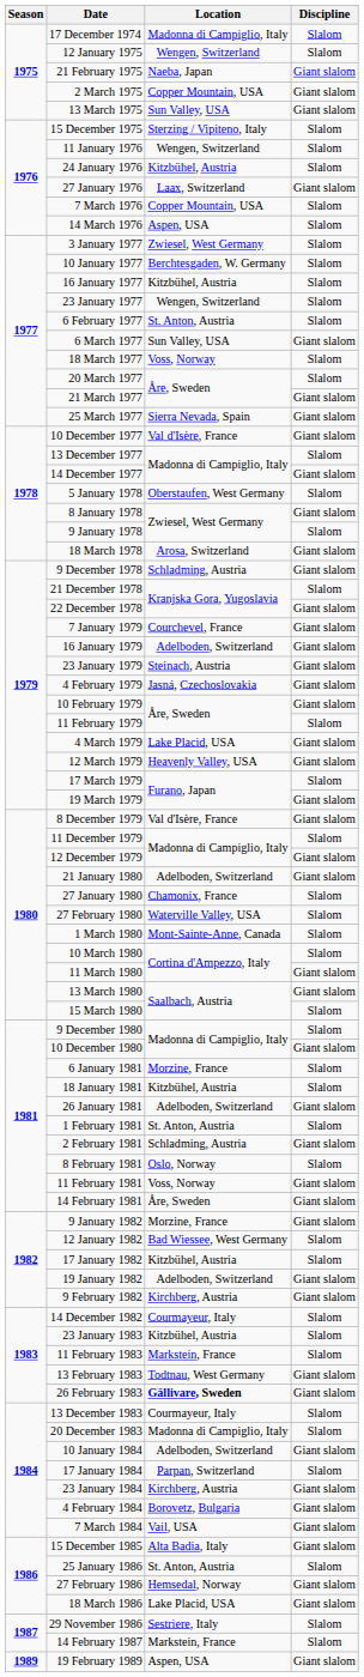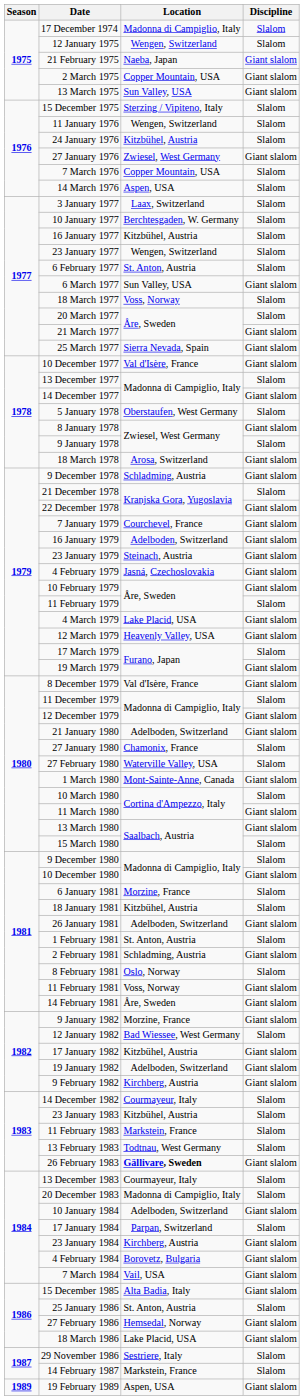 <table class="wikitable">
 <tr>
 <th>Season</th>
 <th>Date</th>
 <th>Location</th>
 <th>Discipline</th>
 </tr>
 <tr>
 <td rowspan=5 align=center><strong><a href='#'>1975</a></strong></td>
 <td>17 December 1974</td>
 <td> <a href='#'>Madonna di Campiglio</a>, Italy</td>
 <td align=center><a href='#'>Slalom</a></td>
 </tr>
 <tr>
 <td align=right>12 January 1975</td>
 <td>   <a href='#'>Wengen</a>, <a href='#'>Switzerland</a></td>
 <td align=center>Slalom</td>
 </tr>
 <tr>
 <td align=right>21 February 1975</td>
 <td> <a href='#'>Naeba</a>, Japan</td>
 <td align=center><a href='#'>Giant slalom</a></td>
 </tr>
 <tr>
 <td align=right>2 March 1975</td>
 <td> <a href='#'>Copper Mountain</a>, USA</td>
 <td align=center>Giant slalom</td>
 </tr>
 <tr>
 <td align=right>13 March 1975</td>
 <td> <a href='#'>Sun Valley</a>, <a href='#'>USA</a></td>
 <td align=center>Giant slalom</td>
 </tr>
 <tr>
 <td rowspan=6 align=center><strong><a href='#'>1976</a></strong></td>
 <td align=right>15 December 1975</td>
 <td> <a href='#'>Sterzing / Vipiteno</a>, Italy</td>
 <td align=center>Slalom</td>
 </tr>
 <tr>
 <td align=right>11 January 1976</td>
 <td>   Wengen, Switzerland</td>
 <td align=center>Slalom</td>
 </tr>
 <tr>
 <td align=right>24 January 1976</td>
 <td> <a href='#'>Kitzbühel</a>, <a href='#'>Austria</a></td>
 <td align=center>Slalom</td>
 </tr>
 <tr>
 <td align=right>27 January 1976</td>
-<td>   <a href='#'>Laax</a>, Switzerland</td>
+<td> <a href='#'>Zwiesel</a>, <a href='#'>West Germany</a></td>
 <td align=center>Giant slalom</td>
 </tr>
 <tr>
 <td align=right>7 March 1976</td>
 <td> <a href='#'>Copper Mountain</a>, USA</td>
 <td align=center>Slalom</td>
 </tr>
 <tr>
 <td align=right>14 March 1976</td>
 <td> <a href='#'>Aspen</a>, USA</td>
 <td align=center>Slalom</td>
 </tr>
 <tr>
 <td rowspan=10 align=center><strong><a href='#'>1977</a></strong></td>
 <td align=right>3 January 1977</td>
-<td> <a href='#'>Zwiesel</a>, <a href='#'>West Germany</a></td>
+<td>   <a href='#'>Laax</a>, Switzerland</td>
 <td align=center>Slalom</td>
 </tr>
 <tr>
 <td align=right>10 January 1977</td>
 <td> <a href='#'>Berchtesgaden</a>, W. Germany</td>
 <td align=center>Slalom</td>
 </tr>
 <tr>
 <td align=right>16 January 1977</td>
 <td> Kitzbühel, Austria</td>
 <td align=center>Slalom</td>
 </tr>
 <tr>
 <td align=right>23 January 1977</td>
 <td>   Wengen, Switzerland</td>
 <td align=center>Slalom</td>
 </tr>
 <tr>
 <td align=right>6 February 1977</td>
 <td> <a href='#'>St. Anton</a>, Austria</td>
 <td align=center>Slalom</td>
 </tr>
 <tr>
 <td align=right>6 March 1977</td>
 <td> Sun Valley, USA</td>
 <td align=center>Giant slalom</td>
 </tr>
 <tr>
 <td align=right>18 March 1977</td>
 <td> <a href='#'>Voss</a>, <a href='#'>Norway</a></td>
 <td align=center>Slalom</td>
 </tr>
 <tr>
 <td align=right>20 March 1977</td>
 <td rowspan=2> <a href='#'>Åre</a>, Sweden</td>
 <td align=center>Slalom</td>
 </tr>
 <tr>
 <td align=right>21 March 1977</td>
 <td align=center>Giant slalom</td>
 </tr>
 <tr>
 <td align=right>25 March 1977</td>
 <td> <a href='#'>Sierra Nevada</a>, Spain</td>
 <td align=center>Giant slalom</td>
 </tr>
 <tr>
 <td rowspan=7 align=center><strong><a href='#'>1978</a></strong></td>
 <td align=right>10 December 1977</td>
 <td> <a href='#'>Val d'Isère</a>, France</td>
 <td align=center>Giant slalom</td>
 </tr>
 <tr>
 <td align=right>13 December 1977</td>
 <td rowspan=2> Madonna di Campiglio, Italy</td>
 <td align=center>Slalom</td>
 </tr>
 <tr>
 <td align=right>14 December 1977</td>
 <td align=center>Giant slalom</td>
 </tr>
 <tr>
 <td align=right>5 January 1978</td>
 <td> <a href='#'>Oberstaufen</a>, West Germany</td>
 <td align=center>Slalom</td>
 </tr>
 <tr>
 <td align=right>8 January 1978</td>
 <td rowspan=2> Zwiesel, West Germany</td>
 <td align=center>Giant slalom</td>
 </tr>
 <tr>
 <td align=right>9 January 1978</td>
 <td align=center>Slalom</td>
 </tr>
 <tr>
 <td align=right>18 March 1978</td>
 <td>   <a href='#'>Arosa</a>, Switzerland</td>
 <td align=center>Giant slalom</td>
 </tr>
 <tr>
 <td rowspan=13 align=center><strong><a href='#'>1979</a></strong></td>
 <td align=right>9 December 1978</td>
 <td> <a href='#'>Schladming</a>, Austria</td>
 <td align=center>Giant slalom</td>
 </tr>
 <tr>
 <td align=right>21 December 1978</td>
 <td rowspan=2> <a href='#'>Kranjska Gora</a>, <a href='#'>Yugoslavia</a> </td>
 <td align=center>Slalom</td>
 </tr>
 <tr>
 <td align=right>22 December 1978</td>
 <td align=center>Giant slalom</td>
 </tr>
 <tr>
 <td align=right>7 January 1979</td>
 <td> <a href='#'>Courchevel</a>, France</td>
 <td align=center>Giant slalom</td>
 </tr>
 <tr>
 <td align=right>16 January 1979</td>
 <td>   <a href='#'>Adelboden</a>, Switzerland</td>
 <td align=center>Giant slalom</td>
 </tr>
 <tr>
 <td align=right>23 January 1979</td>
 <td> <a href='#'>Steinach</a>, Austria</td>
 <td align=center>Giant slalom</td>
 </tr>
 <tr>
 <td align=right>4 February 1979</td>
 <td> <a href='#'>Jasná</a>, <a href='#'>Czechoslovakia</a></td>
 <td align=center>Giant slalom</td>
 </tr>
 <tr>
 <td align=right>10 February 1979</td>
 <td rowspan=2> Åre, Sweden</td>
 <td align=center>Giant slalom</td>
 </tr>
 <tr>
 <td align=right>11 February 1979</td>
 <td align=center>Slalom</td>
 </tr>
 <tr>
 <td align=right>4 March 1979</td>
 <td> <a href='#'>Lake Placid</a>, USA</td>
 <td align=center>Giant slalom</td>
 </tr>
 <tr>
 <td align=right>12 March 1979</td>
 <td> <a href='#'>Heavenly Valley</a>, USA</td>
 <td align=center>Giant slalom</td>
 </tr>
 <tr>
 <td align=right>17 March 1979</td>
 <td rowspan=2> <a href='#'>Furano</a>, Japan</td>
 <td align=center>Slalom</td>
 </tr>
 <tr>
 <td align=right>19 March 1979</td>
 <td align=center>Giant slalom</td>
 </tr>
 <tr>
 <td rowspan=11 align=center><strong><a href='#'>1980</a></strong></td>
 <td align=right>8 December 1979</td>
 <td> Val d'Isère, France</td>
 <td align=center>Giant slalom</td>
 </tr>
 <tr>
 <td align=right>11 December 1979</td>
 <td rowspan=2> Madonna di Campiglio, Italy</td>
 <td align=center>Slalom</td>
 </tr>
 <tr>
 <td align=right>12 December 1979</td>
 <td align=center>Giant slalom</td>
 </tr>
 <tr>
 <td align=right>21 January 1980</td>
 <td>   Adelboden, Switzerland</td>
 <td align=center>Giant slalom</td>
 </tr>
 <tr>
 <td align=right>27 January 1980</td>
 <td> <a href='#'>Chamonix</a>, France</td>
 <td align=center>Slalom</td>
 </tr>
 <tr>
 <td align=right>27 February 1980</td>
 <td> <a href='#'>Waterville Valley</a>, USA</td>
 <td align=center>Slalom</td>
 </tr>
 <tr>
 <td align=right>1 March 1980</td>
 <td> <a href='#'>Mont-Sainte-Anne</a>, Canada</td>
-<td align=center>Slalom</td>
+<td align=center>Giant slalom</td>
 </tr>
 <tr>
 <td align=right>10 March 1980</td>
 <td rowspan=2> <a href='#'>Cortina d'Ampezzo</a>, Italy</td>
 <td align=center>Slalom</td>
 </tr>
 <tr>
 <td align=right>11 March 1980</td>
 <td align=center>Giant slalom</td>
 </tr>
 <tr>
 <td align=right>13 March 1980</td>
 <td rowspan=2> <a href='#'>Saalbach</a>, Austria</td>
 <td align=center>Giant slalom</td>
 </tr>
 <tr>
 <td align=right>15 March 1980</td>
 <td align=center>Slalom</td>
 </tr>
 <tr>
 <td rowspan=10 align=center><strong><a href='#'>1981</a></strong></td>
 <td align=right>9 December 1980</td>
 <td rowspan=2> Madonna di Campiglio, Italy</td>
 <td align=center>Slalom</td>
 </tr>
 <tr>
 <td align=right>10 December 1980</td>
 <td align=center>Giant slalom</td>
 </tr>
 <tr>
 <td align=right>6 January 1981</td>
 <td> <a href='#'>Morzine</a>, France</td>
 <td align=center>Slalom</td>
 </tr>
 <tr>
 <td align=right>18 January 1981</td>
 <td> Kitzbühel, Austria</td>
 <td align=center>Slalom</td>
 </tr>
 <tr>
 <td align=right>26 January 1981</td>
 <td>   Adelboden, Switzerland</td>
 <td align=center>Giant slalom</td>
 </tr>
 <tr>
 <td align=right>1 February 1981</td>
 <td> St. Anton, Austria</td>
 <td align=center>Slalom</td>
 </tr>
 <tr>
 <td align=right>2 February 1981</td>
 <td> Schladming, Austria</td>
 <td align=center>Giant slalom</td>
 </tr>
 <tr>
 <td align=right>8 February 1981</td>
 <td> <a href='#'>Oslo</a>, Norway</td>
 <td align=center>Slalom</td>
 </tr>
 <tr>
 <td align=right>11 February 1981</td>
 <td> Voss, Norway</td>
 <td align=center>Giant slalom</td>
 </tr>
 <tr>
 <td align=right>14 February 1981</td>
 <td> Åre, Sweden</td>
 <td align=center>Giant slalom</td>
 </tr>
 <tr>
 <td rowspan=5 align=center><strong><a href='#'>1982</a></strong></td>
 <td align=right>9 January 1982</td>
 <td> Morzine, France</td>
 <td align=center>Giant slalom</td>
 </tr>
 <tr>
 <td align=right>12 January 1982</td>
 <td> <a href='#'>Bad Wiessee</a>, West Germany</td>
 <td align=center>Slalom</td>
 </tr>
 <tr>
 <td align=right>17 January 1982</td>
 <td> Kitzbühel, Austria</td>
-<td align=center>Slalom</td>
+<td align=center>Giant slalom</td>
 </tr>
 <tr>
 <td align=right>19 January 1982</td>
 <td>   Adelboden, Switzerland</td>
 <td align=center>Giant slalom</td>
 </tr>
 <tr>
 <td align=right>9 February 1982</td>
 <td> <a href='#'>Kirchberg</a>, Austria</td>
 <td align=center>Giant slalom</td>
 </tr>
 <tr>
 <td rowspan=5 align=center><strong><a href='#'>1983</a></strong></td>
 <td align=right>14 December 1982</td>
 <td> <a href='#'>Courmayeur</a>, Italy</td>
 <td align=center>Slalom</td>
 </tr>
 <tr>
 <td align=right>23 January 1983</td>
 <td> Kitzbühel, Austria</td>
 <td align=center>Slalom</td>
 </tr>
 <tr>
 <td align=right>11 February 1983</td>
 <td> <a href='#'>Markstein</a>, France</td>
 <td align=center>Slalom</td>
 </tr>
 <tr>
 <td align=right>13 February 1983</td>
 <td> <a href='#'>Todtnau</a>, West Germany</td>
-<td align=center>Giant slalom</td>
+<td align=center>Slalom</td>
 </tr>
 <tr>
 <td align=right>26 February 1983</td>
 <td><strong> <a href='#'>Gällivare</a>, Sweden</strong></td>
 <td align=center>Giant slalom</td>
 </tr>
 <tr>
 <td rowspan=7 align=center><strong><a href='#'>1984</a></strong></td>
 <td align=right>13 December 1983</td>
 <td> Courmayeur, Italy</td>
 <td align=center>Slalom</td>
 </tr>
 <tr>
 <td align=right>20 December 1983</td>
 <td> Madonna di Campiglio, Italy</td>
 <td align=center>Slalom</td>
 </tr>
 <tr>
 <td align=right>10 January 1984</td>
 <td>   Adelboden, Switzerland</td>
 <td align=center>Giant slalom</td>
 </tr>
 <tr>
 <td align=right>17 January 1984</td>
 <td>   <a href='#'>Parpan</a>, Switzerland</td>
 <td align=center>Slalom</td>
 </tr>
 <tr>
 <td align=right>23 January 1984</td>
 <td> <a href='#'>Kirchberg</a>, Austria</td>
 <td align=center>Giant slalom</td>
 </tr>
 <tr>
 <td align=right>4 February 1984</td>
 <td> <a href='#'>Borovetz</a>, <a href='#'>Bulgaria</a></td>
 <td align=center>Giant slalom</td>
 </tr>
 <tr>
 <td align=right>7 March 1984</td>
 <td> <a href='#'>Vail</a>, USA</td>
 <td align=center>Giant slalom</td>
 </tr>
 <tr>
 <td rowspan=4 align=center><strong><a href='#'>1986</a></strong></td>
 <td align=right>15 December 1985</td>
 <td> <a href='#'>Alta Badia</a>, Italy</td>
 <td align=center>Giant slalom</td>
 </tr>
 <tr>
 <td align=right>25 January 1986</td>
 <td> St. Anton, Austria</td>
 <td align=center>Slalom</td>
 </tr>
 <tr>
 <td align=right>27 February 1986</td>
 <td> <a href='#'>Hemsedal</a>, Norway</td>
 <td align=center>Giant slalom</td>
 </tr>
 <tr>
 <td align=right>18 March 1986</td>
 <td> Lake Placid, USA</td>
 <td align=center>Giant slalom</td>
 </tr>
 <tr>
 <td rowspan=2 align=center><strong><a href='#'>1987</a></strong></td>
 <td align=right>29 November 1986</td>
 <td> <a href='#'>Sestriere</a>, Italy</td>
 <td align=center>Slalom</td>
 </tr>
 <tr>
 <td align=right>14 February 1987</td>
 <td> Markstein, France</td>
 <td align=center>Slalom</td>
 </tr>
 <tr>
 <td rowspan=1 align=center><strong><a href='#'>1989</a></strong></td>
 <td align=right>19 February 1989</td>
 <td> Aspen, USA</td>
 <td align=center>Giant slalom</td>
 </tr>
 </table>
